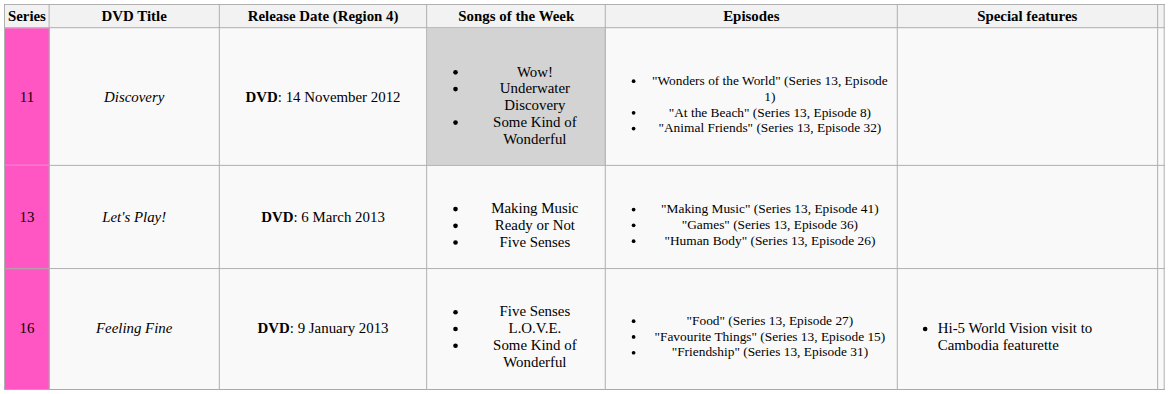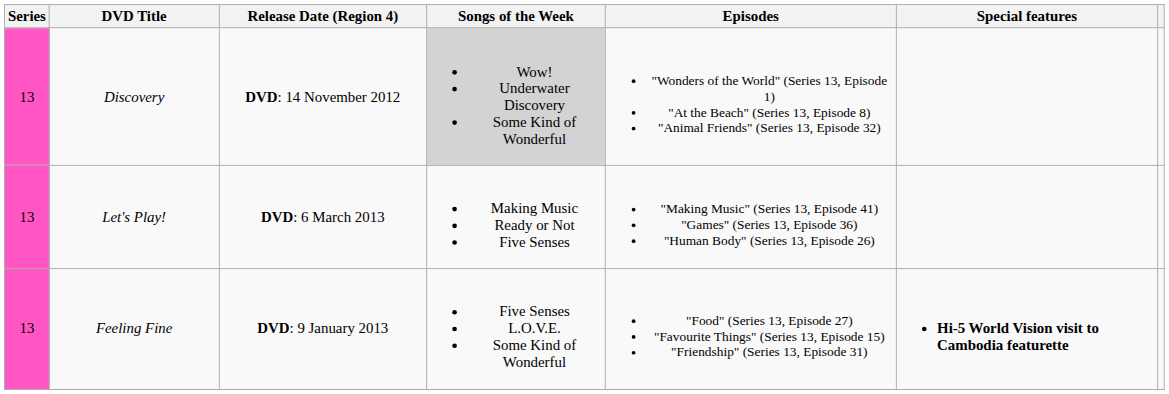 <table class="wikitable">
 <tr>
 <th>Series</th>
 <th style="width: 200px;">DVD Title</th>
 <th style="width: 250px;">Release Date (Region 4)</th>
 <th style="width: 200px;">Songs of the Week</th>
 <th style="width: 350px;">Episodes</th>
 <th style="width: 310px;">Special features</th>
 <th scope="col" class="unsortable"></th>
 </tr>
 <tr>
-<td style="background:#FF56C4; height:10px; text-align:center">11</td>
+<td style="background:#FF56C4; height:10px; text-align:center">13</td>
 <td style="text-align:center"><em>Discovery</em></td>
 <td style="text-align:center"><strong>DVD</strong>: 14 November 2012</td>
 <td style="background: lightgrey; text-align:center"><br><ul><li>Wow!</li><li>Underwater Discovery</li><li>Some Kind of Wonderful</li></ul></td>
 <td style="text-align:center; font-size: 90%;"><br><ul><li>"Wonders of the World" (Series 13, Episode 1)</li><li>"At the Beach" (Series 13, Episode 8)</li><li>"Animal Friends" (Series 13, Episode 32)</li></ul></td>
 <td></td>
 <td style="text-align:center;"></td>
 </tr>
 <tr>
 <td style="background:#FF56C4; height:10px; text-align:center">13</td>
 <td style="text-align:center"><em>Let's Play!</em></td>
 <td style="text-align:center"><strong>DVD</strong>: 6 March 2013</td>
 <td style="text-align:center"><br><ul><li>Making Music</li><li>Ready or Not</li><li>Five Senses</li></ul></td>
 <td style="text-align:center; font-size: 90%;"><br><ul><li>"Making Music" (Series 13, Episode 41)</li><li>"Games" (Series 13, Episode 36)</li><li>"Human Body" (Series 13, Episode 26)</li></ul></td>
 <td></td>
 <td style="text-align:center;"></td>
 </tr>
 <tr>
-<td style="background:#FF56C4; height:10px; text-align:center">16</td>
+<td style="background:#FF56C4; height:10px; text-align:center">13</td>
 <td style="text-align:center"><em>Feeling Fine</em></td>
 <td style="text-align:center"><strong>DVD</strong>: 9 January 2013</td>
 <td style="text-align:center"><br><ul><li>Five Senses</li><li>L.O.V.E.</li><li>Some Kind of Wonderful</li></ul></td>
 <td style="text-align:center; font-size: 90%;"><br><ul><li>"Food" (Series 13, Episode 27)</li><li>"Favourite Things" (Series 13, Episode 15)</li><li>"Friendship" (Series 13, Episode 31)</li></ul></td>
-<td><br><ul><li>Hi-5 World Vision visit to Cambodia featurette</li></ul></td>
+<td><strong><br><ul><li>Hi-5 World Vision visit to Cambodia featurette</li></ul></strong></td>
 <td style="text-align:center;"></td>
 </tr>
 <tr>
 </tr>
 </table>
